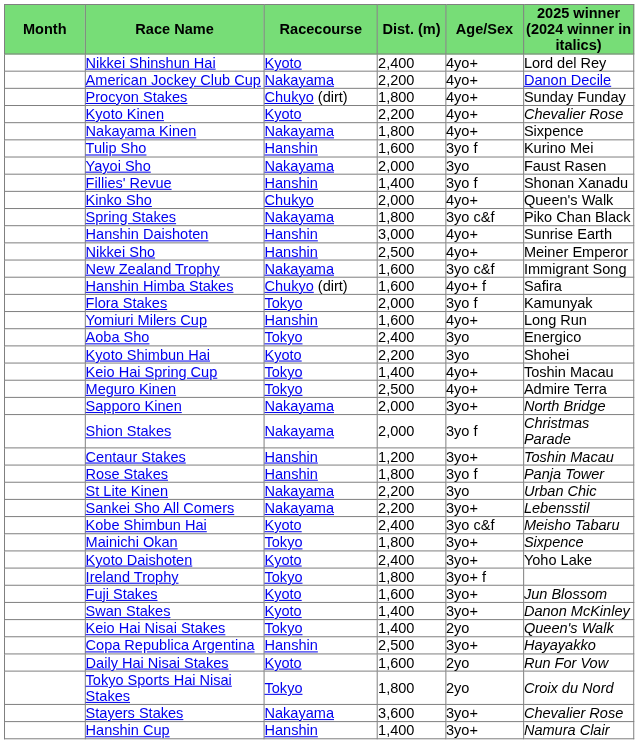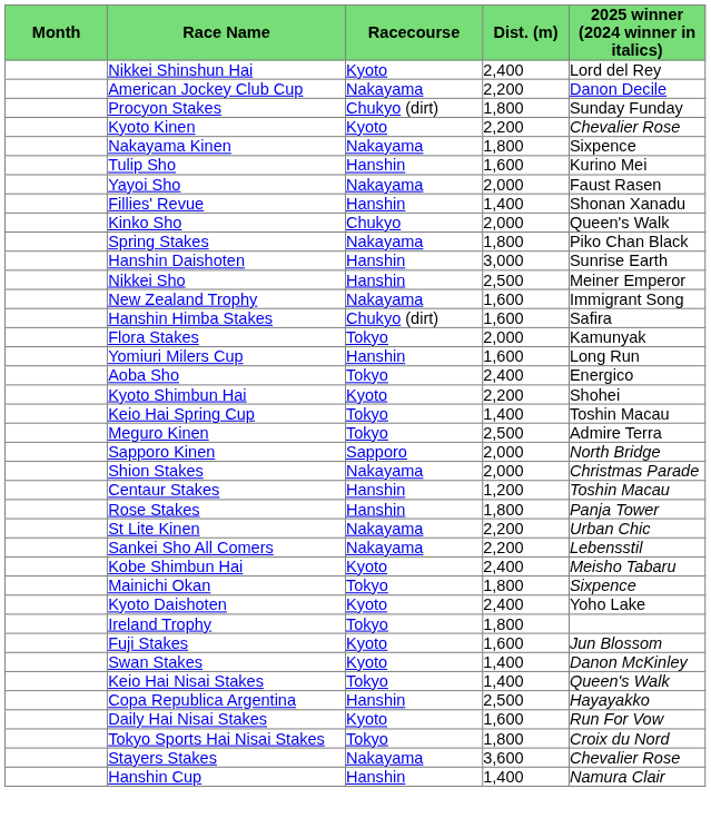 <table class = "sortable" | border="1" cellpadding="0" style="border-collapse: collapse; font-size:90%">
 <tr bgcolor="#77dd77" align="center">
 <th>Month</th>
 <th>Race Name</th>
 <th>Racecourse</th>
 <th>Dist. (m)</th>
-<th>Age/Sex</th>
 <th>2025 winner (2024 winner in italics)</th>
 </tr>
 <tr>
 <td width=95px></td>
 <td width=225px><a href='#'>Nikkei Shinshun Hai</a></td>
 <td width=125px><a href='#'>Kyoto</a></td>
 <td width=80px>2,400</td>
-<td width=85px>4yo+</td>
 <td width=125px>Lord del Rey</td>
 </tr>
 <tr>
 <td></td>
 <td><a href='#'>American Jockey Club Cup</a></td>
 <td><a href='#'>Nakayama</a></td>
 <td>2,200</td>
-<td>4yo+</td>
 <td><a href='#'>Danon Decile</a></td>
 </tr>
 <tr>
 <td></td>
 <td><a href='#'>Procyon Stakes</a></td>
 <td><a href='#'>Chukyo</a> (dirt)</td>
 <td>1,800</td>
-<td>4yo+</td>
 <td>Sunday Funday</td>
 </tr>
 <tr>
 <td></td>
 <td><a href='#'>Kyoto Kinen</a></td>
 <td><a href='#'>Kyoto</a></td>
 <td>2,200</td>
-<td>4yo+</td>
 <td><em>Chevalier Rose</em></td>
 </tr>
 <tr>
 <td></td>
 <td><a href='#'>Nakayama Kinen</a></td>
 <td><a href='#'>Nakayama</a></td>
 <td>1,800</td>
-<td>4yo+</td>
 <td>Sixpence</td>
 </tr>
 <tr>
 <td></td>
 <td><a href='#'>Tulip Sho</a></td>
 <td><a href='#'>Hanshin</a></td>
 <td>1,600</td>
-<td>3yo f</td>
 <td>Kurino Mei</td>
 </tr>
 <tr>
 <td></td>
 <td><a href='#'>Yayoi Sho</a></td>
 <td><a href='#'>Nakayama</a></td>
 <td>2,000</td>
-<td>3yo</td>
 <td>Faust Rasen</td>
 </tr>
 <tr>
 <td></td>
 <td><a href='#'>Fillies' Revue</a></td>
 <td><a href='#'>Hanshin</a></td>
 <td>1,400</td>
-<td>3yo f</td>
 <td>Shonan Xanadu</td>
 </tr>
 <tr>
 <td></td>
 <td><a href='#'>Kinko Sho</a></td>
 <td><a href='#'>Chukyo</a></td>
 <td>2,000</td>
-<td>4yo+</td>
 <td>Queen's Walk</td>
 </tr>
 <tr>
 <td></td>
 <td><a href='#'>Spring Stakes</a></td>
 <td><a href='#'>Nakayama</a></td>
 <td>1,800</td>
-<td>3yo c&f</td>
 <td>Piko Chan Black</td>
 </tr>
 <tr>
 <td></td>
 <td><a href='#'>Hanshin Daishoten</a></td>
 <td><a href='#'>Hanshin</a></td>
 <td>3,000</td>
-<td>4yo+</td>
 <td>Sunrise Earth</td>
 </tr>
 <tr>
 <td></td>
 <td><a href='#'>Nikkei Sho</a></td>
 <td><a href='#'>Hanshin</a></td>
 <td>2,500</td>
-<td>4yo+</td>
 <td>Meiner Emperor</td>
 </tr>
 <tr>
 <td></td>
 <td><a href='#'>New Zealand Trophy</a></td>
 <td><a href='#'>Nakayama</a></td>
 <td>1,600</td>
-<td>3yo c&f</td>
 <td>Immigrant Song</td>
 </tr>
 <tr>
 <td></td>
 <td><a href='#'>Hanshin Himba Stakes</a></td>
 <td><a href='#'>Chukyo</a> (dirt)</td>
 <td>1,600</td>
-<td>4yo+ f</td>
 <td>Safira</td>
 </tr>
 <tr>
 <td></td>
 <td><a href='#'>Flora Stakes</a></td>
 <td><a href='#'>Tokyo</a></td>
 <td>2,000</td>
-<td>3yo f</td>
 <td>Kamunyak</td>
 </tr>
 <tr>
 <td></td>
 <td><a href='#'>Yomiuri Milers Cup</a></td>
 <td><a href='#'>Hanshin</a></td>
 <td>1,600</td>
-<td>4yo+</td>
 <td>Long Run</td>
 </tr>
 <tr>
 <td></td>
 <td><a href='#'>Aoba Sho</a></td>
 <td><a href='#'>Tokyo</a></td>
 <td>2,400</td>
-<td>3yo</td>
 <td>Energico</td>
 </tr>
 <tr>
 <td></td>
 <td><a href='#'>Kyoto Shimbun Hai</a></td>
 <td><a href='#'>Kyoto</a></td>
 <td>2,200</td>
-<td>3yo</td>
 <td>Shohei</td>
 </tr>
 <tr>
 <td></td>
 <td><a href='#'>Keio Hai Spring Cup</a></td>
 <td><a href='#'>Tokyo</a></td>
 <td>1,400</td>
-<td>4yo+</td>
 <td>Toshin Macau</td>
 </tr>
 <tr>
 <td></td>
 <td><a href='#'>Meguro Kinen</a></td>
 <td><a href='#'>Tokyo</a></td>
 <td>2,500</td>
-<td>4yo+</td>
 <td>Admire Terra</td>
 </tr>
 <tr>
 <td></td>
 <td><a href='#'>Sapporo Kinen</a></td>
-<td><a href='#'>Nakayama</a></td>
+<td><a href='#'>Sapporo</a></td>
 <td>2,000</td>
-<td>3yo+</td>
 <td><em>North Bridge</em></td>
 </tr>
 <tr>
 <td></td>
 <td><a href='#'>Shion Stakes</a></td>
 <td><a href='#'>Nakayama</a></td>
 <td>2,000</td>
-<td>3yo f</td>
 <td><em>Christmas Parade</em></td>
 </tr>
 <tr>
 <td></td>
 <td><a href='#'>Centaur Stakes</a></td>
 <td><a href='#'>Hanshin</a></td>
 <td>1,200</td>
-<td>3yo+</td>
 <td><em>Toshin Macau</em></td>
 </tr>
 <tr>
 <td></td>
 <td><a href='#'>Rose Stakes</a></td>
 <td><a href='#'>Hanshin</a></td>
 <td>1,800</td>
-<td>3yo f</td>
 <td><em>Panja Tower</em></td>
 </tr>
 <tr>
 <td></td>
 <td><a href='#'>St Lite Kinen</a></td>
 <td><a href='#'>Nakayama</a></td>
 <td>2,200</td>
-<td>3yo</td>
 <td><em>Urban Chic</em></td>
 </tr>
 <tr>
 <td></td>
 <td><a href='#'>Sankei Sho All Comers</a></td>
 <td><a href='#'>Nakayama</a></td>
 <td>2,200</td>
-<td>3yo+</td>
 <td><em>Lebensstil</em></td>
 </tr>
 <tr>
 <td></td>
 <td><a href='#'>Kobe Shimbun Hai</a></td>
 <td><a href='#'>Kyoto</a></td>
 <td>2,400</td>
-<td>3yo c&f</td>
 <td><em>Meisho Tabaru</em></td>
 </tr>
 <tr>
 <td></td>
 <td><a href='#'>Mainichi Okan</a></td>
 <td><a href='#'>Tokyo</a></td>
 <td>1,800</td>
-<td>3yo+</td>
 <td><em>Sixpence</em></td>
 </tr>
 <tr>
 <td></td>
 <td><a href='#'>Kyoto Daishoten</a></td>
 <td><a href='#'>Kyoto</a></td>
 <td>2,400</td>
-<td>3yo+</td>
 <td>Yoho Lake</td>
 </tr>
 <tr>
 <td></td>
 <td><a href='#'>Ireland Trophy</a></td>
 <td><a href='#'>Tokyo</a></td>
 <td>1,800</td>
-<td>3yo+ f</td>
 <td></td>
 </tr>
 <tr>
 <td></td>
 <td><a href='#'>Fuji Stakes</a></td>
 <td><a href='#'>Kyoto</a></td>
 <td>1,600</td>
-<td>3yo+</td>
 <td><em>Jun Blossom</em></td>
 </tr>
 <tr>
 <td></td>
 <td><a href='#'>Swan Stakes</a></td>
 <td><a href='#'>Kyoto</a></td>
 <td>1,400</td>
-<td>3yo+</td>
 <td><em>Danon McKinley</em></td>
 </tr>
 <tr>
 <td></td>
 <td><a href='#'>Keio Hai Nisai Stakes</a></td>
 <td><a href='#'>Tokyo</a></td>
 <td>1,400</td>
-<td>2yo</td>
 <td><em>Queen's Walk</em></td>
 </tr>
 <tr>
 <td></td>
 <td><a href='#'>Copa Republica Argentina</a></td>
 <td><a href='#'>Hanshin</a></td>
 <td>2,500</td>
-<td>3yo+</td>
 <td><em>Hayayakko</em></td>
 </tr>
 <tr>
 <td></td>
 <td><a href='#'>Daily Hai Nisai Stakes</a></td>
 <td><a href='#'>Kyoto</a></td>
 <td>1,600</td>
-<td>2yo</td>
 <td><em>Run For Vow</em></td>
 </tr>
 <tr>
 <td></td>
 <td><a href='#'>Tokyo Sports Hai Nisai Stakes</a></td>
 <td><a href='#'>Tokyo</a></td>
 <td>1,800</td>
-<td>2yo</td>
 <td><em>Croix du Nord</em></td>
 </tr>
 <tr>
 <td></td>
 <td><a href='#'>Stayers Stakes</a></td>
 <td><a href='#'>Nakayama</a></td>
 <td>3,600</td>
-<td>3yo+</td>
 <td><em>Chevalier Rose</em></td>
 </tr>
 <tr>
 <td></td>
 <td><a href='#'>Hanshin Cup</a></td>
 <td><a href='#'>Hanshin</a></td>
 <td>1,400</td>
-<td>3yo+</td>
 <td><em>Namura Clair</em></td>
 </tr>
 </table>
